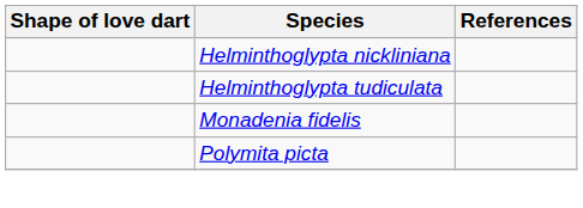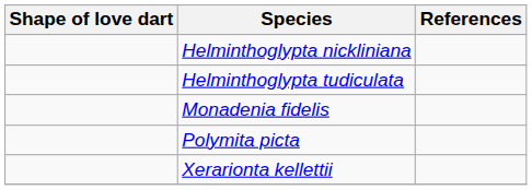 <table class="wikitable">
 <tr>
 <th>Shape of love dart</th>
 <th>Species</th>
 <th>References</th>
 </tr>
 <tr>
 <td></td>
 <td><em><a href='#'>Helminthoglypta nickliniana</a></em></td>
 <td></td>
 </tr>
 <tr>
 <td></td>
 <td><em><a href='#'>Helminthoglypta tudiculata</a></em></td>
 <td></td>
 </tr>
 <tr>
 <td></td>
 <td><em><a href='#'>Monadenia fidelis</a></em></td>
 <td></td>
 </tr>
 <tr>
 <td></td>
 <td><em><a href='#'>Polymita picta</a></em></td>
 <td></td>
 </tr>
 <tr>
+<td></td>
+<td><em><a href='#'>Xerarionta kellettii</a></em></td>
+<td></td>
+</tr>
+<tr>
 </tr>
 </table>
